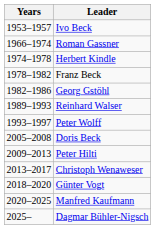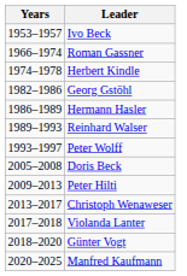 <table class="wikitable">
 <tr>
 <th>Years</th>
 <th>Leader</th>
 </tr>
 <tr>
 <td>1953–1957</td>
 <td><a href='#'>Ivo Beck</a></td>
 </tr>
 <tr>
 <td>1966–1974</td>
 <td><a href='#'>Roman Gassner</a></td>
 </tr>
 <tr>
 <td>1974–1978</td>
 <td><a href='#'>Herbert Kindle</a></td>
 </tr>
 <tr>
-<td>1978–1982</td>
-<td>Franz Beck</td>
+<td>1982–1986</td>
+<td><a href='#'>Georg Gstöhl</a></td>
 </tr>
 <tr>
-<td>1982–1986</td>
-<td><a href='#'>Georg Gstöhl</a></td>
+<td>1986–1989</td>
+<td><a href='#'>Hermann Hasler</a></td>
 </tr>
 <tr>
 <td>1989–1993</td>
 <td><a href='#'>Reinhard Walser</a></td>
 </tr>
 <tr>
 <td>1993–1997</td>
 <td><a href='#'>Peter Wolff</a></td>
 </tr>
 <tr>
 <td>2005–2008</td>
 <td><a href='#'>Doris Beck</a></td>
 </tr>
 <tr>
 <td>2009–2013</td>
 <td><a href='#'>Peter Hilti</a></td>
 </tr>
 <tr>
 <td>2013–2017</td>
 <td><a href='#'>Christoph Wenaweser</a></td>
 </tr>
 <tr>
+<td>2017–2018</td>
+<td><a href='#'>Violanda Lanter</a></td>
+</tr>
+<tr>
 <td>2018–2020</td>
 <td><a href='#'>Günter Vogt</a></td>
 </tr>
 <tr>
 <td>2020–2025</td>
 <td><a href='#'>Manfred Kaufmann</a></td>
 </tr>
-<tr>
-<td>2025–</td>
-<td><a href='#'>Dagmar Bühler-Nigsch</a></td>
-</tr>
 </table>
